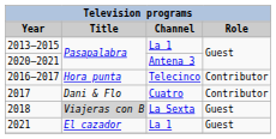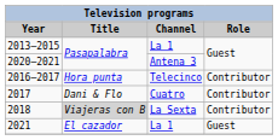 <table class="wikitable" style="font-size: 90%;">
 <tr>
 <th colspan="4" style="background:#B0C4DE;">Television programs</th>
 </tr>
 <tr>
 <th style="background: #CCCCCC;">Year</th>
 <th style="background: #CCCCCC;">Title</th>
 <th style="background: #CCCCCC;">Channel</th>
 <th style="background: #CCCCCC;">Role</th>
 </tr>
 <tr>
 <td>2013–2015</td>
 <td rowspan="2"><em><a href='#'>Pasapalabra</a></em></td>
 <td><a href='#'>La 1</a></td>
 <td rowspan="2">Guest</td>
 </tr>
 <tr>
 <td>2020–2021</td>
 <td><a href='#'>Antena 3</a></td>
 </tr>
 <tr>
 <td>2016–2017</td>
 <td><em><a href='#'>Hora punta</a></em></td>
 <td><a href='#'>Telecinco</a></td>
 <td>Contributor</td>
 </tr>
 <tr>
 <td>2017</td>
 <td><em>Dani & Flo</em></td>
 <td><a href='#'>Cuatro</a></td>
 <td>Contributor</td>
 </tr>
 <tr>
 <td>2018</td>
 <td style="background: lightgrey;"><em>Viajeras con B</em></td>
 <td><a href='#'>La Sexta</a></td>
-<td>Guest</td>
+<td>Contributor</td>
 </tr>
 <tr>
 <td>2021</td>
 <td><em><a href='#'>El cazador</a></em></td>
 <td><a href='#'>La 1</a></td>
 <td>Guest</td>
 </tr>
 <tr>
 </tr>
 </table>
